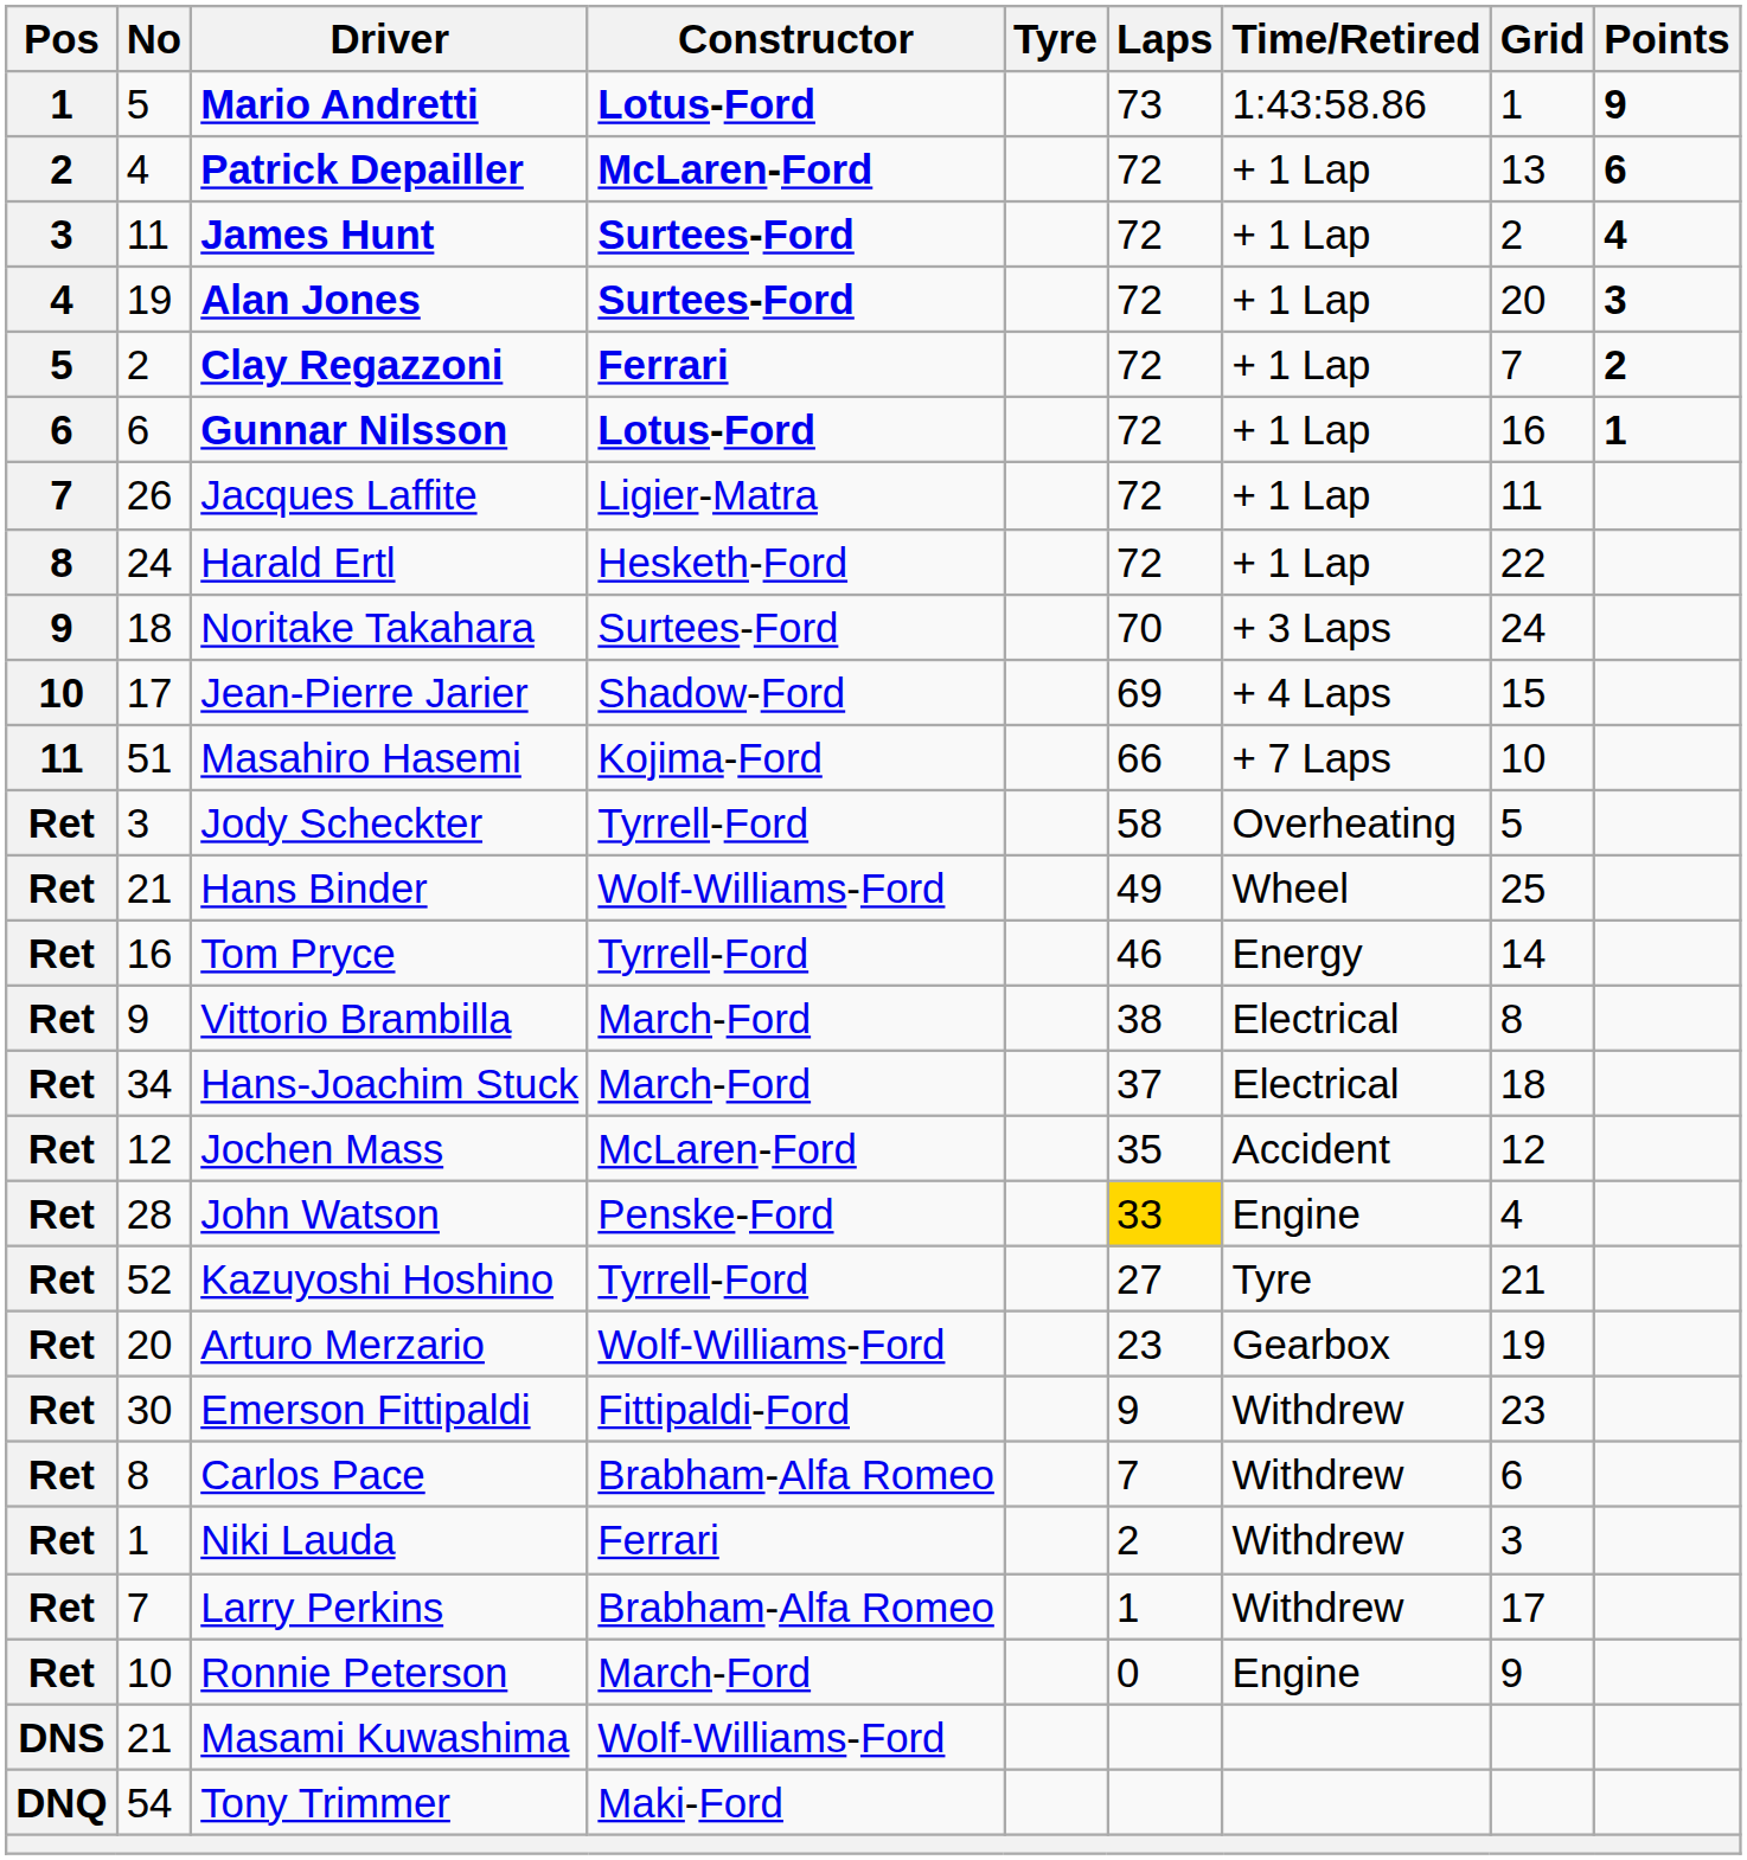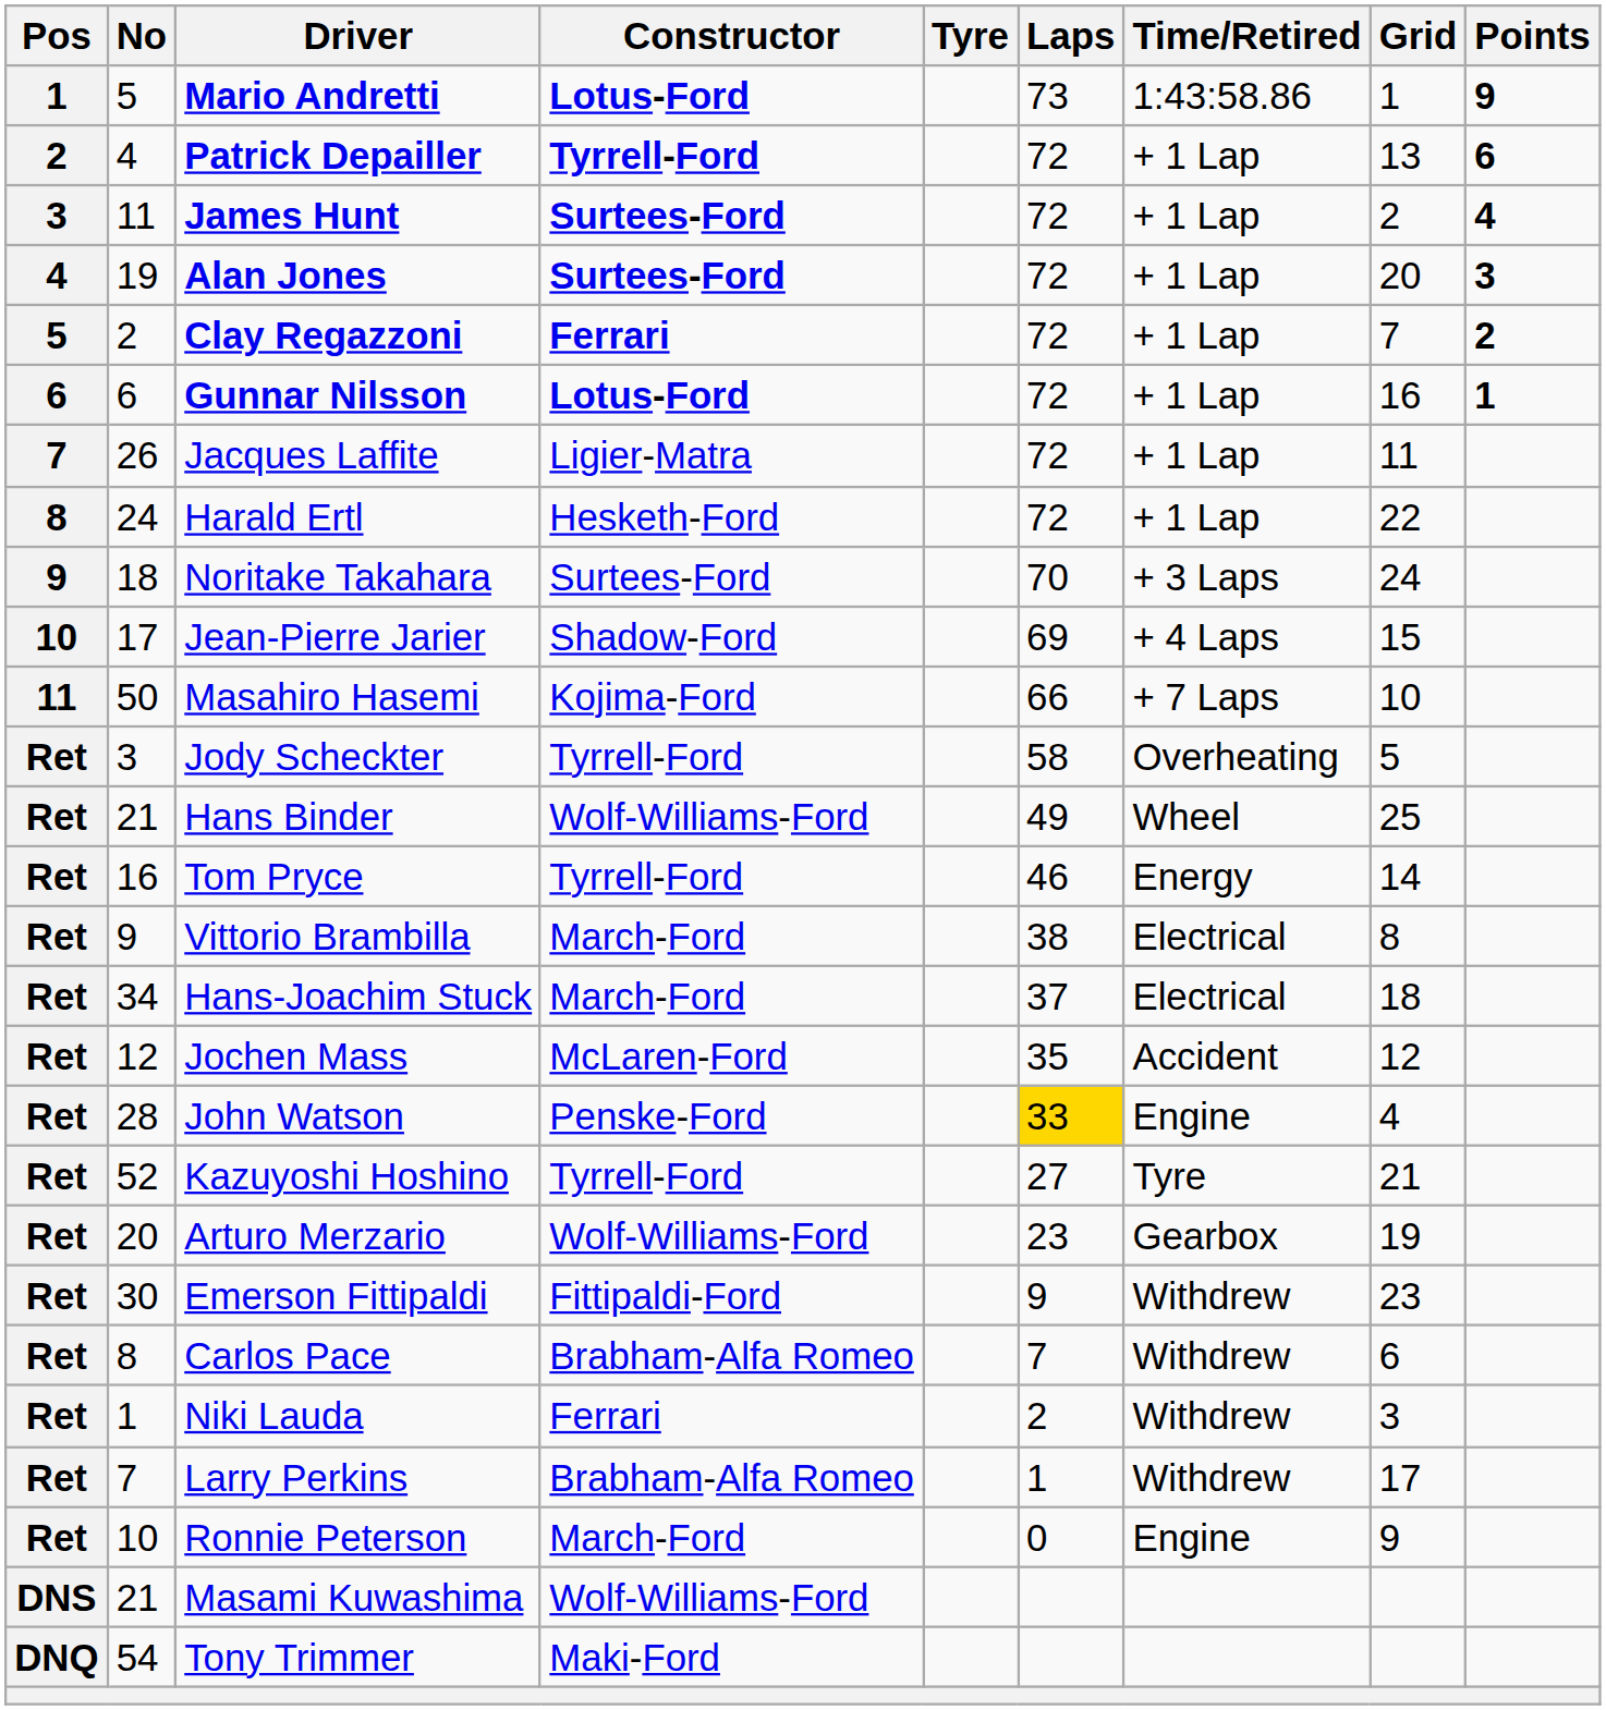 <table class="wikitable" style="font-size: 95%">
 <tr>
 <th>Pos</th>
 <th>No</th>
 <th>Driver</th>
 <th>Constructor</th>
 <th>Tyre</th>
 <th>Laps</th>
 <th>Time/Retired</th>
 <th>Grid</th>
 <th>Points</th>
 </tr>
 <tr>
 <th>1</th>
 <td>5</td>
 <td> <strong><a href='#'>Mario Andretti</a></strong></td>
 <td><strong><a href='#'>Lotus</a>-<a href='#'>Ford</a></strong></td>
 <td></td>
 <td>73</td>
 <td>1:43:58.86</td>
 <td>1</td>
 <td><strong>9</strong></td>
 </tr>
 <tr>
 <th>2</th>
 <td>4</td>
 <td> <strong><a href='#'>Patrick Depailler</a></strong></td>
-<td><strong><a href='#'>McLaren</a>-<a href='#'>Ford</a></strong></td>
+<td><strong><a href='#'>Tyrrell</a>-<a href='#'>Ford</a></strong></td>
 <td></td>
 <td>72</td>
 <td>+ 1 Lap</td>
 <td>13</td>
 <td><strong>6</strong></td>
 </tr>
 <tr>
 <th>3</th>
 <td>11</td>
 <td> <strong><a href='#'>James Hunt</a></strong></td>
 <td><strong><a href='#'>Surtees</a>-<a href='#'>Ford</a></strong></td>
 <td></td>
 <td>72</td>
 <td>+ 1 Lap</td>
 <td>2</td>
 <td><strong>4</strong></td>
 </tr>
 <tr>
 <th>4</th>
 <td>19</td>
 <td> <strong><a href='#'>Alan Jones</a></strong></td>
 <td><strong><a href='#'>Surtees</a>-<a href='#'>Ford</a></strong></td>
 <td></td>
 <td>72</td>
 <td>+ 1 Lap</td>
 <td>20</td>
 <td><strong>3</strong></td>
 </tr>
 <tr>
 <th>5</th>
 <td>2</td>
 <td> <strong><a href='#'>Clay Regazzoni</a></strong></td>
 <td><strong><a href='#'>Ferrari</a></strong></td>
 <td></td>
 <td>72</td>
 <td>+ 1 Lap</td>
 <td>7</td>
 <td><strong>2</strong></td>
 </tr>
 <tr>
 <th>6</th>
 <td>6</td>
 <td> <strong><a href='#'>Gunnar Nilsson</a></strong></td>
 <td><strong><a href='#'>Lotus</a>-<a href='#'>Ford</a></strong></td>
 <td></td>
 <td>72</td>
 <td>+ 1 Lap</td>
 <td>16</td>
 <td><strong>1</strong></td>
 </tr>
 <tr>
 <th>7</th>
 <td>26</td>
 <td> <a href='#'>Jacques Laffite</a></td>
 <td><a href='#'>Ligier</a>-<a href='#'>Matra</a></td>
 <td></td>
 <td>72</td>
 <td>+ 1 Lap</td>
 <td>11</td>
 <td> </td>
 </tr>
 <tr>
 <th>8</th>
 <td>24</td>
 <td> <a href='#'>Harald Ertl</a></td>
 <td><a href='#'>Hesketh</a>-<a href='#'>Ford</a></td>
 <td></td>
 <td>72</td>
 <td>+ 1 Lap</td>
 <td>22</td>
 <td> </td>
 </tr>
 <tr>
 <th>9</th>
 <td>18</td>
 <td> <a href='#'>Noritake Takahara</a></td>
 <td><a href='#'>Surtees</a>-<a href='#'>Ford</a></td>
 <td></td>
 <td>70</td>
 <td>+ 3 Laps</td>
 <td>24</td>
 <td> </td>
 </tr>
 <tr>
 <th>10</th>
 <td>17</td>
 <td> <a href='#'>Jean-Pierre Jarier</a></td>
 <td><a href='#'>Shadow</a>-<a href='#'>Ford</a></td>
 <td></td>
 <td>69</td>
 <td>+ 4 Laps</td>
 <td>15</td>
 <td> </td>
 </tr>
 <tr>
 <th>11</th>
-<td>51</td>
+<td>50</td>
 <td> <a href='#'>Masahiro Hasemi</a></td>
 <td><a href='#'>Kojima</a>-<a href='#'>Ford</a></td>
 <td></td>
 <td>66</td>
 <td>+ 7 Laps</td>
 <td>10</td>
 <td> </td>
 </tr>
 <tr>
 <th>Ret</th>
 <td>3</td>
 <td> <a href='#'>Jody Scheckter</a></td>
 <td><a href='#'>Tyrrell</a>-<a href='#'>Ford</a></td>
 <td></td>
 <td>58</td>
 <td>Overheating</td>
 <td>5</td>
 <td> </td>
 </tr>
 <tr>
 <th>Ret</th>
 <td>21</td>
 <td> <a href='#'>Hans Binder</a></td>
 <td><a href='#'>Wolf-Williams</a>-<a href='#'>Ford</a></td>
 <td></td>
 <td>49</td>
 <td>Wheel</td>
 <td>25</td>
 <td> </td>
 </tr>
 <tr>
 <th>Ret</th>
 <td>16</td>
 <td> <a href='#'>Tom Pryce</a></td>
 <td><a href='#'>Tyrrell</a>-<a href='#'>Ford</a></td>
 <td></td>
 <td>46</td>
 <td>Energy</td>
 <td>14</td>
 <td> </td>
 </tr>
 <tr>
 <th>Ret</th>
 <td>9</td>
 <td> <a href='#'>Vittorio Brambilla</a></td>
 <td><a href='#'>March</a>-<a href='#'>Ford</a></td>
 <td></td>
 <td>38</td>
 <td>Electrical</td>
 <td>8</td>
 <td> </td>
 </tr>
 <tr>
 <th>Ret</th>
 <td>34</td>
 <td> <a href='#'>Hans-Joachim Stuck</a></td>
 <td><a href='#'>March</a>-<a href='#'>Ford</a></td>
 <td></td>
 <td>37</td>
 <td>Electrical</td>
 <td>18</td>
 <td> </td>
 </tr>
 <tr>
 <th>Ret</th>
 <td>12</td>
 <td> <a href='#'>Jochen Mass</a></td>
 <td><a href='#'>McLaren</a>-<a href='#'>Ford</a></td>
 <td></td>
 <td>35</td>
 <td>Accident</td>
 <td>12</td>
 <td> </td>
 </tr>
 <tr>
 <th>Ret</th>
 <td>28</td>
 <td> <a href='#'>John Watson</a></td>
 <td><a href='#'>Penske</a>-<a href='#'>Ford</a></td>
 <td></td>
 <td style="background: gold;">33</td>
 <td>Engine</td>
 <td>4</td>
 <td> </td>
 </tr>
 <tr>
 <th>Ret</th>
 <td>52</td>
 <td> <a href='#'>Kazuyoshi Hoshino</a></td>
 <td><a href='#'>Tyrrell</a>-<a href='#'>Ford</a></td>
 <td></td>
 <td>27</td>
 <td>Tyre</td>
 <td>21</td>
 <td> </td>
 </tr>
 <tr>
 <th>Ret</th>
 <td>20</td>
 <td> <a href='#'>Arturo Merzario</a></td>
 <td><a href='#'>Wolf-Williams</a>-<a href='#'>Ford</a></td>
 <td></td>
 <td>23</td>
 <td>Gearbox</td>
 <td>19</td>
 <td> </td>
 </tr>
 <tr>
 <th>Ret</th>
 <td>30</td>
 <td> <a href='#'>Emerson Fittipaldi</a></td>
 <td><a href='#'>Fittipaldi</a>-<a href='#'>Ford</a></td>
 <td></td>
 <td>9</td>
 <td>Withdrew</td>
 <td>23</td>
 <td> </td>
 </tr>
 <tr>
 <th>Ret</th>
 <td>8</td>
 <td> <a href='#'>Carlos Pace</a></td>
 <td><a href='#'>Brabham</a>-<a href='#'>Alfa Romeo</a></td>
 <td></td>
 <td>7</td>
 <td>Withdrew</td>
 <td>6</td>
 <td> </td>
 </tr>
 <tr>
 <th>Ret</th>
 <td>1</td>
 <td> <a href='#'>Niki Lauda</a></td>
 <td><a href='#'>Ferrari</a></td>
 <td></td>
 <td>2</td>
 <td>Withdrew</td>
 <td>3</td>
 <td> </td>
 </tr>
 <tr>
 <th>Ret</th>
 <td>7</td>
 <td> <a href='#'>Larry Perkins</a></td>
 <td><a href='#'>Brabham</a>-<a href='#'>Alfa Romeo</a></td>
 <td></td>
 <td>1</td>
 <td>Withdrew</td>
 <td>17</td>
 <td> </td>
 </tr>
 <tr>
 <th>Ret</th>
 <td>10</td>
 <td> <a href='#'>Ronnie Peterson</a></td>
 <td><a href='#'>March</a>-<a href='#'>Ford</a></td>
 <td></td>
 <td>0</td>
 <td>Engine</td>
 <td>9</td>
 <td> </td>
 </tr>
 <tr>
 <th>DNS</th>
 <td>21</td>
 <td> <a href='#'>Masami Kuwashima</a></td>
 <td><a href='#'>Wolf-Williams</a>-<a href='#'>Ford</a></td>
 <td></td>
 <td> </td>
 <td> </td>
 <td> </td>
 <td> </td>
 </tr>
 <tr>
 <th>DNQ</th>
 <td>54</td>
 <td> <a href='#'>Tony Trimmer</a></td>
 <td><a href='#'>Maki</a>-<a href='#'>Ford</a></td>
 <td></td>
 <td> </td>
 <td> </td>
 <td> </td>
 <td> </td>
 </tr>
 <tr>
 <th colspan="9"></th>
 </tr>
 </table>
